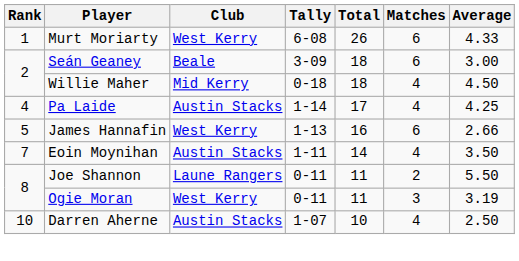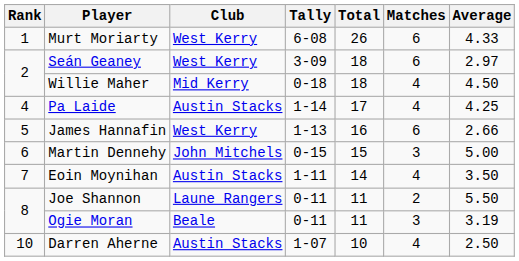 <table class="wikitable">
 <tr>
 <th>Rank</th>
 <th>Player</th>
 <th>Club</th>
 <th>Tally</th>
 <th>Total</th>
 <th>Matches</th>
 <th>Average</th>
 </tr>
 <tr>
 <td rowspan="1" style="text-align:center;">1</td>
 <td>Murt Moriarty</td>
 <td><a href='#'>West Kerry</a></td>
 <td align=center>6-08</td>
 <td align=center>26</td>
 <td align=center>6</td>
 <td align=center>4.33</td>
 </tr>
 <tr>
 <td rowspan="2" style="text-align:center;">2</td>
 <td><a href='#'>Seán Geaney</a></td>
-<td><a href='#'>Beale</a></td>
+<td><a href='#'>West Kerry</a></td>
 <td align=center>3-09</td>
 <td align=center>18</td>
 <td align=center>6</td>
-<td align=center>3.00</td>
+<td align=center>2.97</td>
 </tr>
 <tr>
 <td>Willie Maher</td>
 <td><a href='#'>Mid Kerry</a></td>
 <td align=center>0-18</td>
 <td align=center>18</td>
 <td align=center>4</td>
 <td align=center>4.50</td>
 </tr>
 <tr>
 <td rowspan="1" style="text-align:center;">4</td>
 <td><a href='#'>Pa Laide</a></td>
 <td><a href='#'>Austin Stacks</a></td>
 <td align=center>1-14</td>
 <td align=center>17</td>
 <td align=center>4</td>
 <td align=center>4.25</td>
 </tr>
 <tr>
 <td rowspan="1" style="text-align:center;">5</td>
 <td>James Hannafin</td>
 <td><a href='#'>West Kerry</a></td>
 <td align=center>1-13</td>
 <td align=center>16</td>
 <td align=center>6</td>
 <td align=center>2.66</td>
 </tr>
 <tr>
+<td rowspan="1" style="text-align:center;">6</td>
+<td>Martin Dennehy</td>
+<td><a href='#'>John Mitchels</a></td>
+<td align=center>0-15</td>
+<td align=center>15</td>
+<td align=center>3</td>
+<td align=center>5.00</td>
+</tr>
+<tr>
 <td rowspan="1" style="text-align:center;">7</td>
 <td>Eoin Moynihan</td>
 <td><a href='#'>Austin Stacks</a></td>
 <td align=center>1-11</td>
 <td align=center>14</td>
 <td align=center>4</td>
 <td align=center>3.50</td>
 </tr>
 <tr>
 <td rowspan="2" style="text-align:center;">8</td>
 <td>Joe Shannon</td>
 <td><a href='#'>Laune Rangers</a></td>
 <td align=center>0-11</td>
 <td align=center>11</td>
 <td align=center>2</td>
 <td align=center>5.50</td>
 </tr>
 <tr>
 <td><a href='#'>Ogie Moran</a></td>
-<td><a href='#'>West Kerry</a></td>
+<td><a href='#'>Beale</a></td>
 <td align=center>0-11</td>
 <td align=center>11</td>
 <td align=center>3</td>
 <td align=center>3.19</td>
 </tr>
 <tr>
 <td rowspan="1" style="text-align:center;">10</td>
 <td>Darren Aherne</td>
 <td><a href='#'>Austin Stacks</a></td>
 <td align=center>1-07</td>
 <td align=center>10</td>
 <td align=center>4</td>
 <td align=center>2.50</td>
 </tr>
 </table>
